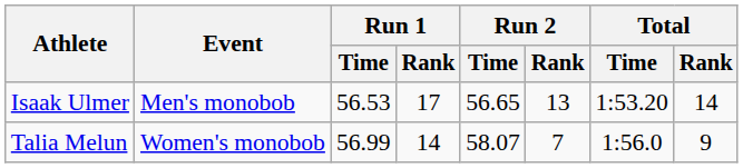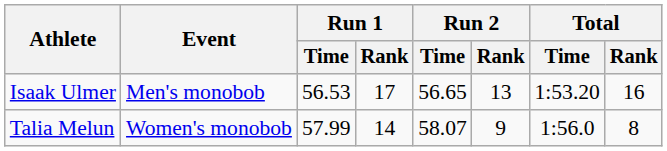 <table class="wikitable" style="font-size:90%">
 <tr>
 <th rowspan="2">Athlete</th>
 <th rowspan="2">Event</th>
 <th colspan="2">Run 1</th>
 <th colspan="2">Run 2</th>
 <th colspan="2">Total</th>
 </tr>
 <tr style="font-size:95%">
 <th>Time</th>
 <th>Rank</th>
 <th>Time</th>
 <th>Rank</th>
 <th>Time</th>
 <th>Rank</th>
 </tr>
 <tr align=center>
 <td align=left><a href='#'>Isaak Ulmer</a></td>
 <td align=left><a href='#'>Men's monobob</a></td>
 <td>56.53</td>
 <td>17</td>
 <td>56.65</td>
 <td>13</td>
 <td>1:53.20</td>
-<td>14</td>
+<td>16</td>
 </tr>
 <tr align=center>
 <td align=left><a href='#'>Talia Melun</a></td>
 <td align=left><a href='#'>Women's monobob</a></td>
-<td>56.99</td>
+<td>57.99</td>
 <td>14</td>
 <td>58.07</td>
-<td>7</td>
+<td>9</td>
 <td>1:56.0</td>
-<td>9</td>
+<td>8</td>
 </tr>
 </table>
